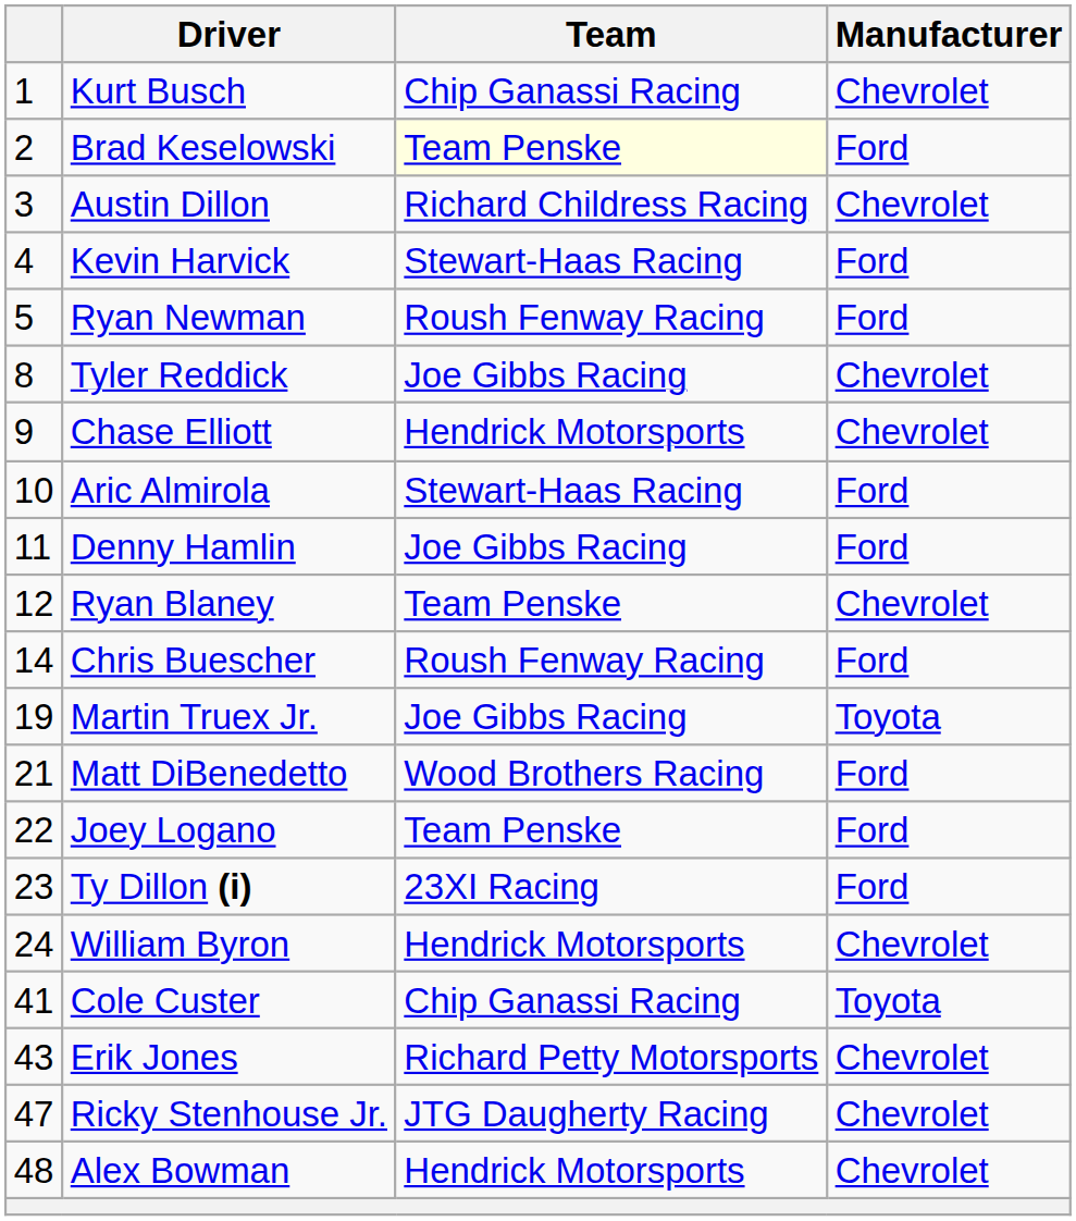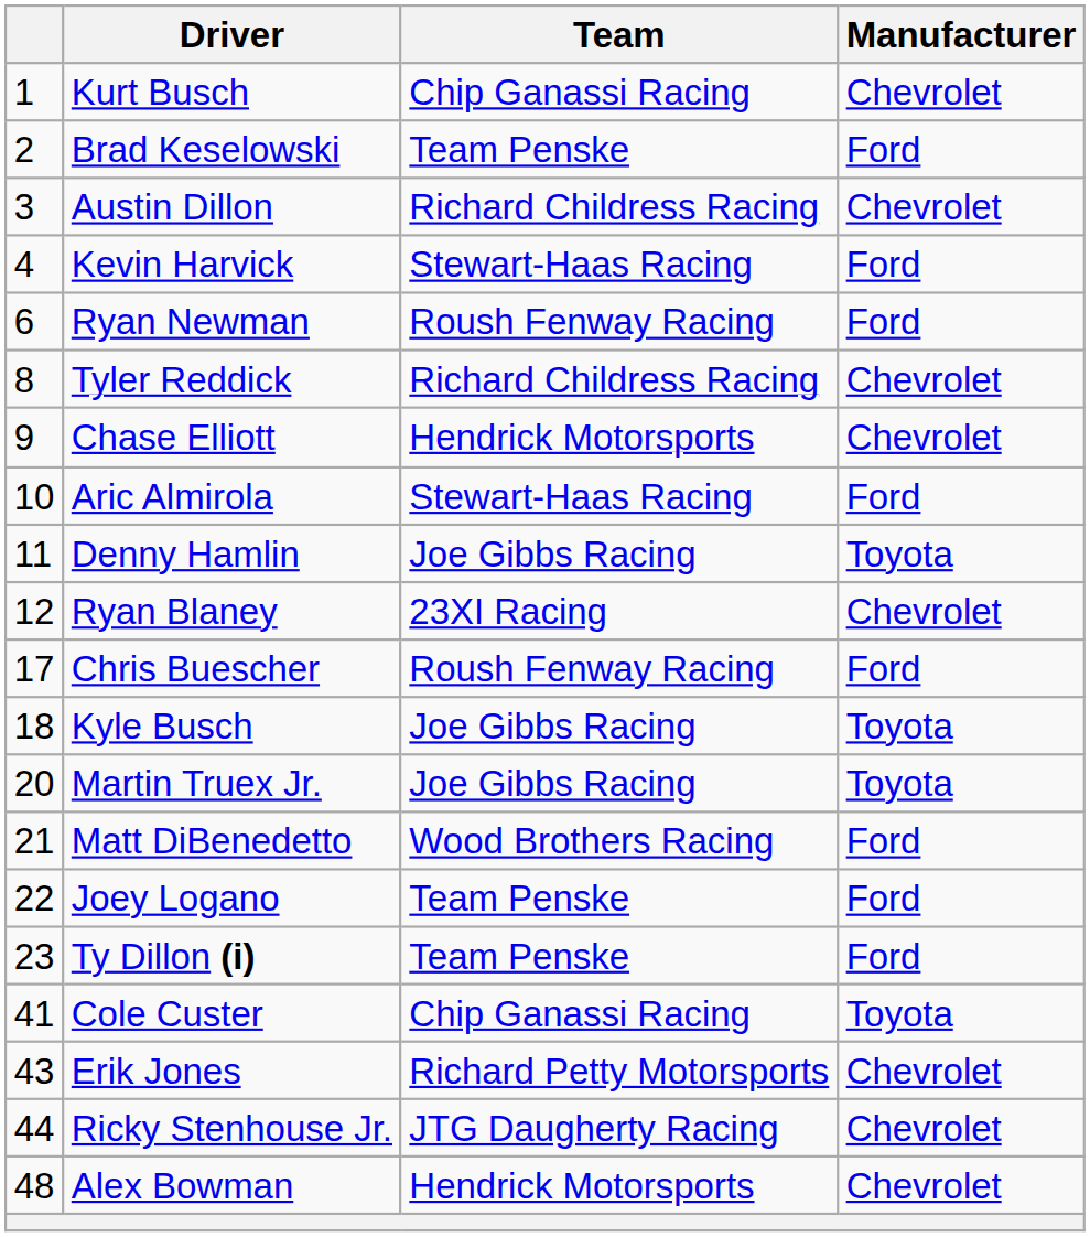 <table class="wikitable" style="font-size:95%">
 <tr>
 <th></th>
 <th>Driver</th>
 <th>Team</th>
 <th>Manufacturer</th>
 </tr>
 <tr>
 <td>1</td>
 <td><a href='#'>Kurt Busch</a></td>
 <td><a href='#'>Chip Ganassi Racing</a></td>
 <td><a href='#'>Chevrolet</a></td>
 </tr>
 <tr>
 <td>2</td>
 <td><a href='#'>Brad Keselowski</a></td>
-<td style="background: lightyellow;"><a href='#'>Team Penske</a></td>
+<td><a href='#'>Team Penske</a></td>
 <td><a href='#'>Ford</a></td>
 </tr>
 <tr>
 <td>3</td>
 <td><a href='#'>Austin Dillon</a></td>
 <td><a href='#'>Richard Childress Racing</a></td>
 <td><a href='#'>Chevrolet</a></td>
 </tr>
 <tr>
 <td>4</td>
 <td><a href='#'>Kevin Harvick</a></td>
 <td><a href='#'>Stewart-Haas Racing</a></td>
 <td><a href='#'>Ford</a></td>
 </tr>
 <tr>
-<td>5</td>
+<td>6</td>
 <td><a href='#'>Ryan Newman</a></td>
 <td><a href='#'>Roush Fenway Racing</a></td>
 <td><a href='#'>Ford</a></td>
 </tr>
 <tr>
 <td>8</td>
 <td><a href='#'>Tyler Reddick</a></td>
-<td><a href='#'>Joe Gibbs Racing</a></td>
+<td><a href='#'>Richard Childress Racing</a></td>
 <td><a href='#'>Chevrolet</a></td>
 </tr>
 <tr>
 <td>9</td>
 <td><a href='#'>Chase Elliott</a></td>
 <td><a href='#'>Hendrick Motorsports</a></td>
 <td><a href='#'>Chevrolet</a></td>
 </tr>
 <tr>
 <td>10</td>
 <td><a href='#'>Aric Almirola</a></td>
 <td><a href='#'>Stewart-Haas Racing</a></td>
 <td><a href='#'>Ford</a></td>
 </tr>
 <tr>
 <td>11</td>
 <td><a href='#'>Denny Hamlin</a></td>
 <td><a href='#'>Joe Gibbs Racing</a></td>
-<td><a href='#'>Ford</a></td>
+<td><a href='#'>Toyota</a></td>
 </tr>
 <tr>
 <td>12</td>
 <td><a href='#'>Ryan Blaney</a></td>
-<td><a href='#'>Team Penske</a></td>
+<td><a href='#'>23XI Racing</a></td>
 <td><a href='#'>Chevrolet</a></td>
 </tr>
 <tr>
-<td>14</td>
+<td>17</td>
 <td><a href='#'>Chris Buescher</a></td>
 <td><a href='#'>Roush Fenway Racing</a></td>
 <td><a href='#'>Ford</a></td>
 </tr>
 <tr>
-<td>19</td>
+<td>18</td>
+<td><a href='#'>Kyle Busch</a></td>
+<td><a href='#'>Joe Gibbs Racing</a></td>
+<td><a href='#'>Toyota</a></td>
+</tr>
+<tr>
+<td>20</td>
 <td><a href='#'>Martin Truex Jr.</a></td>
 <td><a href='#'>Joe Gibbs Racing</a></td>
 <td><a href='#'>Toyota</a></td>
 </tr>
 <tr>
 <td>21</td>
 <td><a href='#'>Matt DiBenedetto</a></td>
 <td><a href='#'>Wood Brothers Racing</a></td>
 <td><a href='#'>Ford</a></td>
 </tr>
 <tr>
 <td>22</td>
 <td><a href='#'>Joey Logano</a></td>
 <td><a href='#'>Team Penske</a></td>
 <td><a href='#'>Ford</a></td>
 </tr>
 <tr>
 <td>23</td>
 <td><a href='#'>Ty Dillon</a> <strong>(i)</strong></td>
-<td><a href='#'>23XI Racing</a></td>
+<td><a href='#'>Team Penske</a></td>
 <td><a href='#'>Ford</a></td>
-</tr>
-<tr>
-<td>24</td>
-<td><a href='#'>William Byron</a></td>
-<td><a href='#'>Hendrick Motorsports</a></td>
-<td><a href='#'>Chevrolet</a></td>
 </tr>
 <tr>
 <td>41</td>
 <td><a href='#'>Cole Custer</a></td>
 <td><a href='#'>Chip Ganassi Racing</a></td>
 <td><a href='#'>Toyota</a></td>
 </tr>
 <tr>
 <td>43</td>
 <td><a href='#'>Erik Jones</a></td>
 <td><a href='#'>Richard Petty Motorsports</a></td>
 <td><a href='#'>Chevrolet</a></td>
 </tr>
 <tr>
-<td>47</td>
+<td>44</td>
 <td><a href='#'>Ricky Stenhouse Jr.</a></td>
 <td><a href='#'>JTG Daugherty Racing</a></td>
 <td><a href='#'>Chevrolet</a></td>
 </tr>
 <tr>
 <td>48</td>
 <td><a href='#'>Alex Bowman</a></td>
 <td><a href='#'>Hendrick Motorsports</a></td>
 <td><a href='#'>Chevrolet</a></td>
 </tr>
 <tr>
 <th colspan="4"></th>
 </tr>
 </table>
